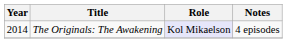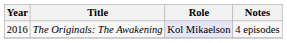 <table class="wikitable sortable">
 <tr>
 <th>Year</th>
 <th>Title</th>
 <th>Role</th>
 <th class="unsortable">Notes</th>
 </tr>
 <tr>
-<td>2014</td>
+<td>2016</td>
 <td><em>The Originals: The Awakening</em></td>
 <td style="background: lavender;">Kol Mikaelson</td>
 <td>4 episodes</td>
 </tr>
 <tr>
 </tr>
 </table>
